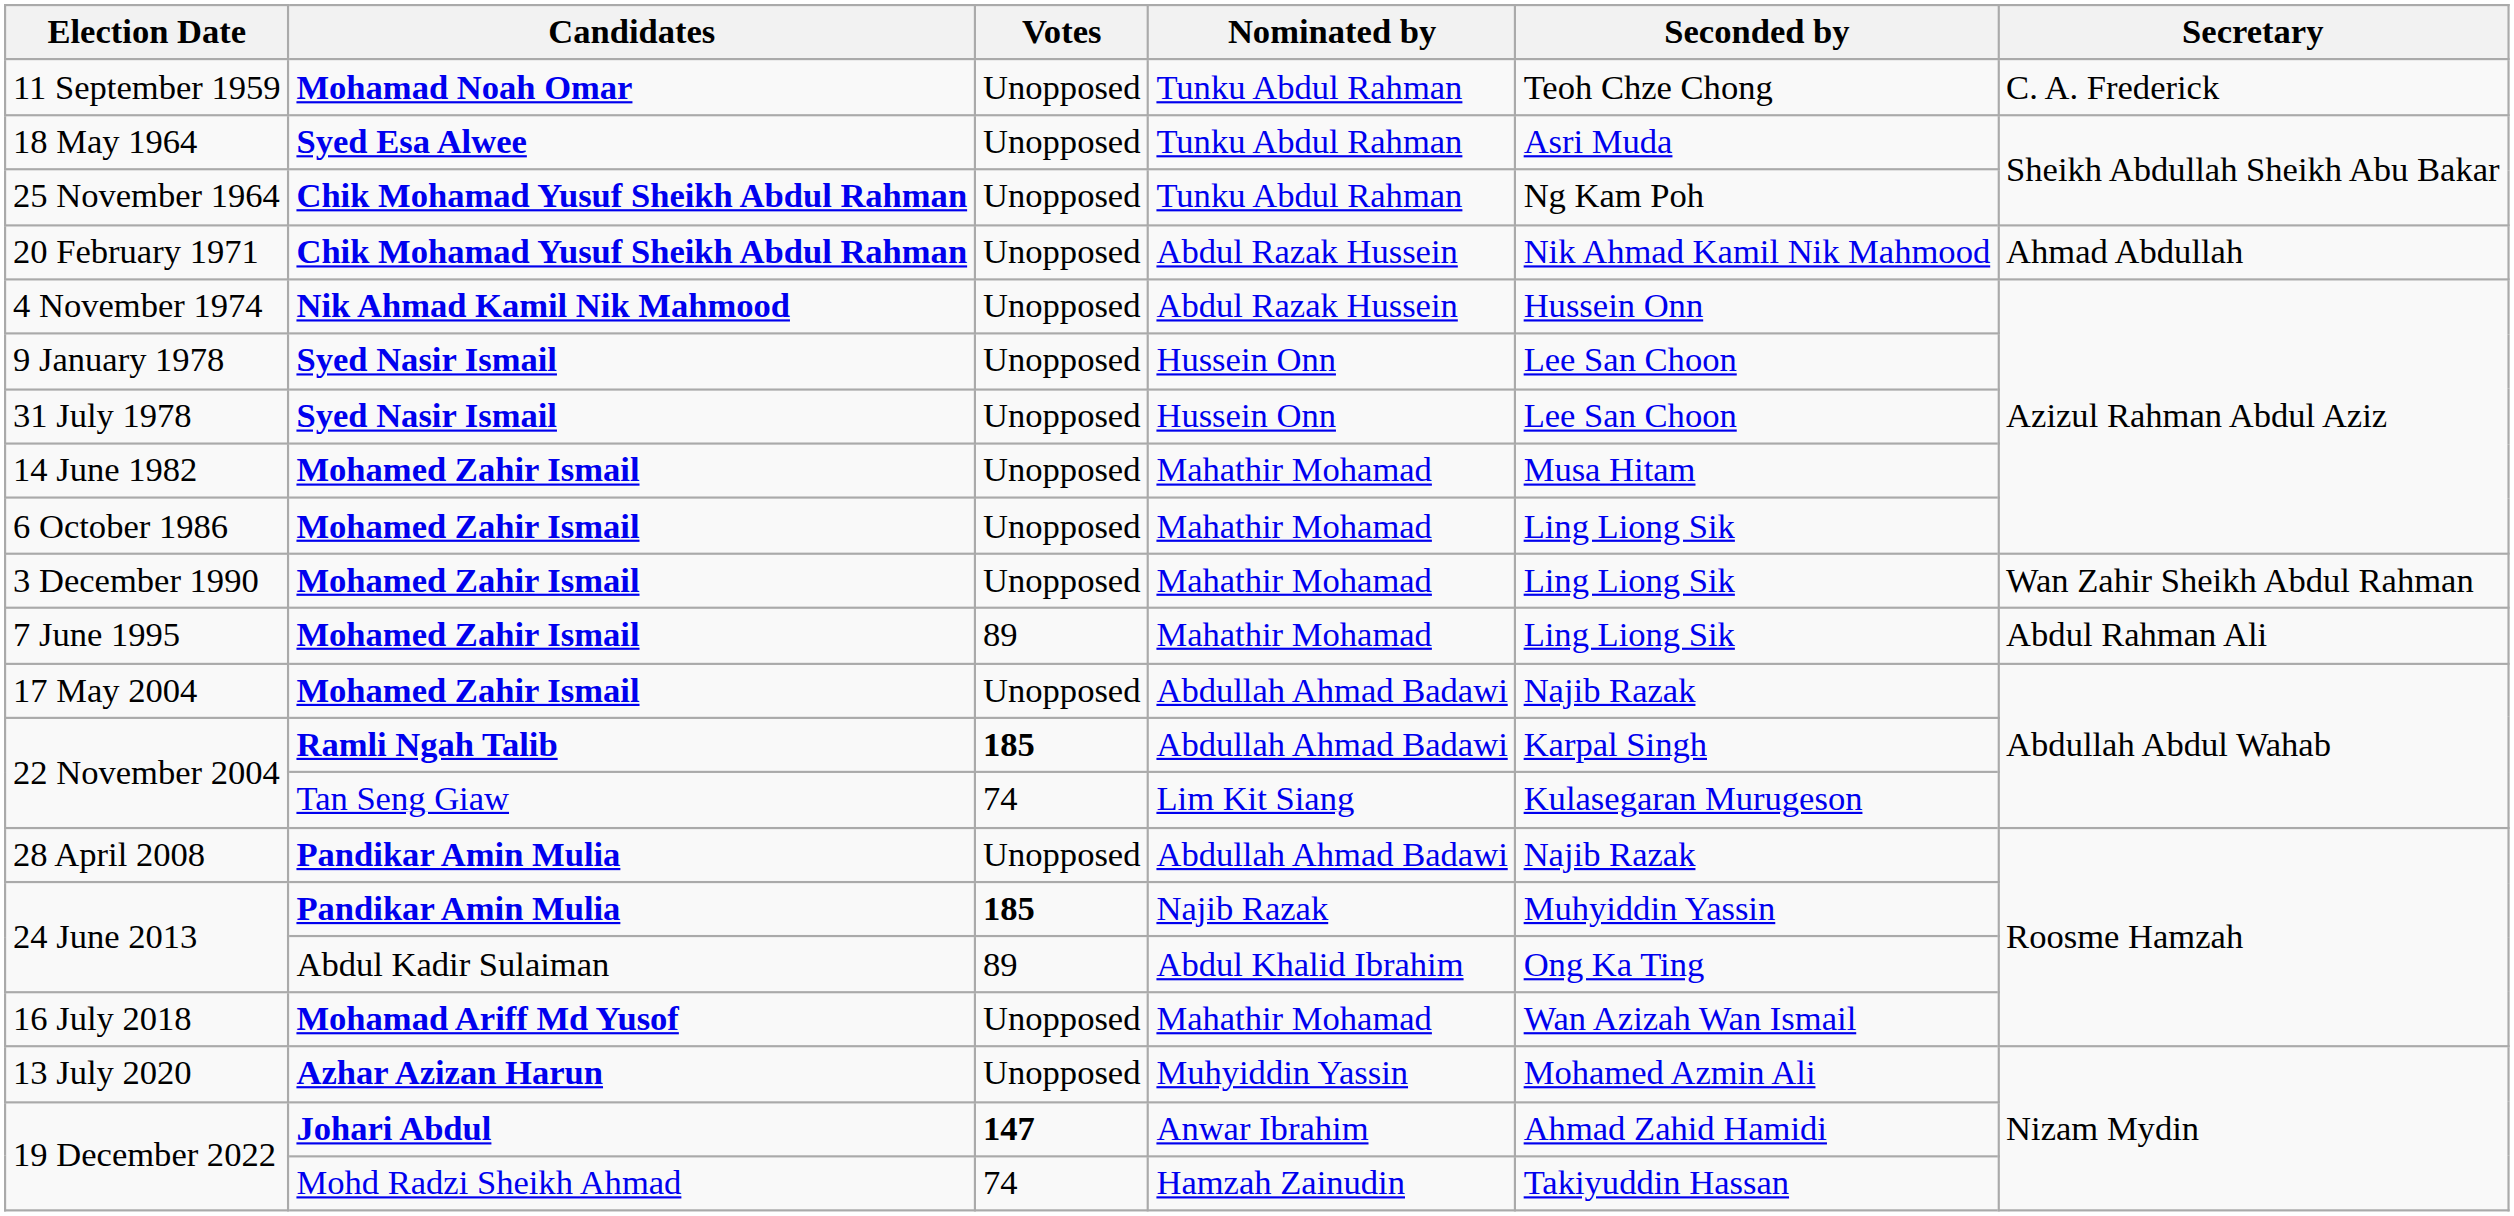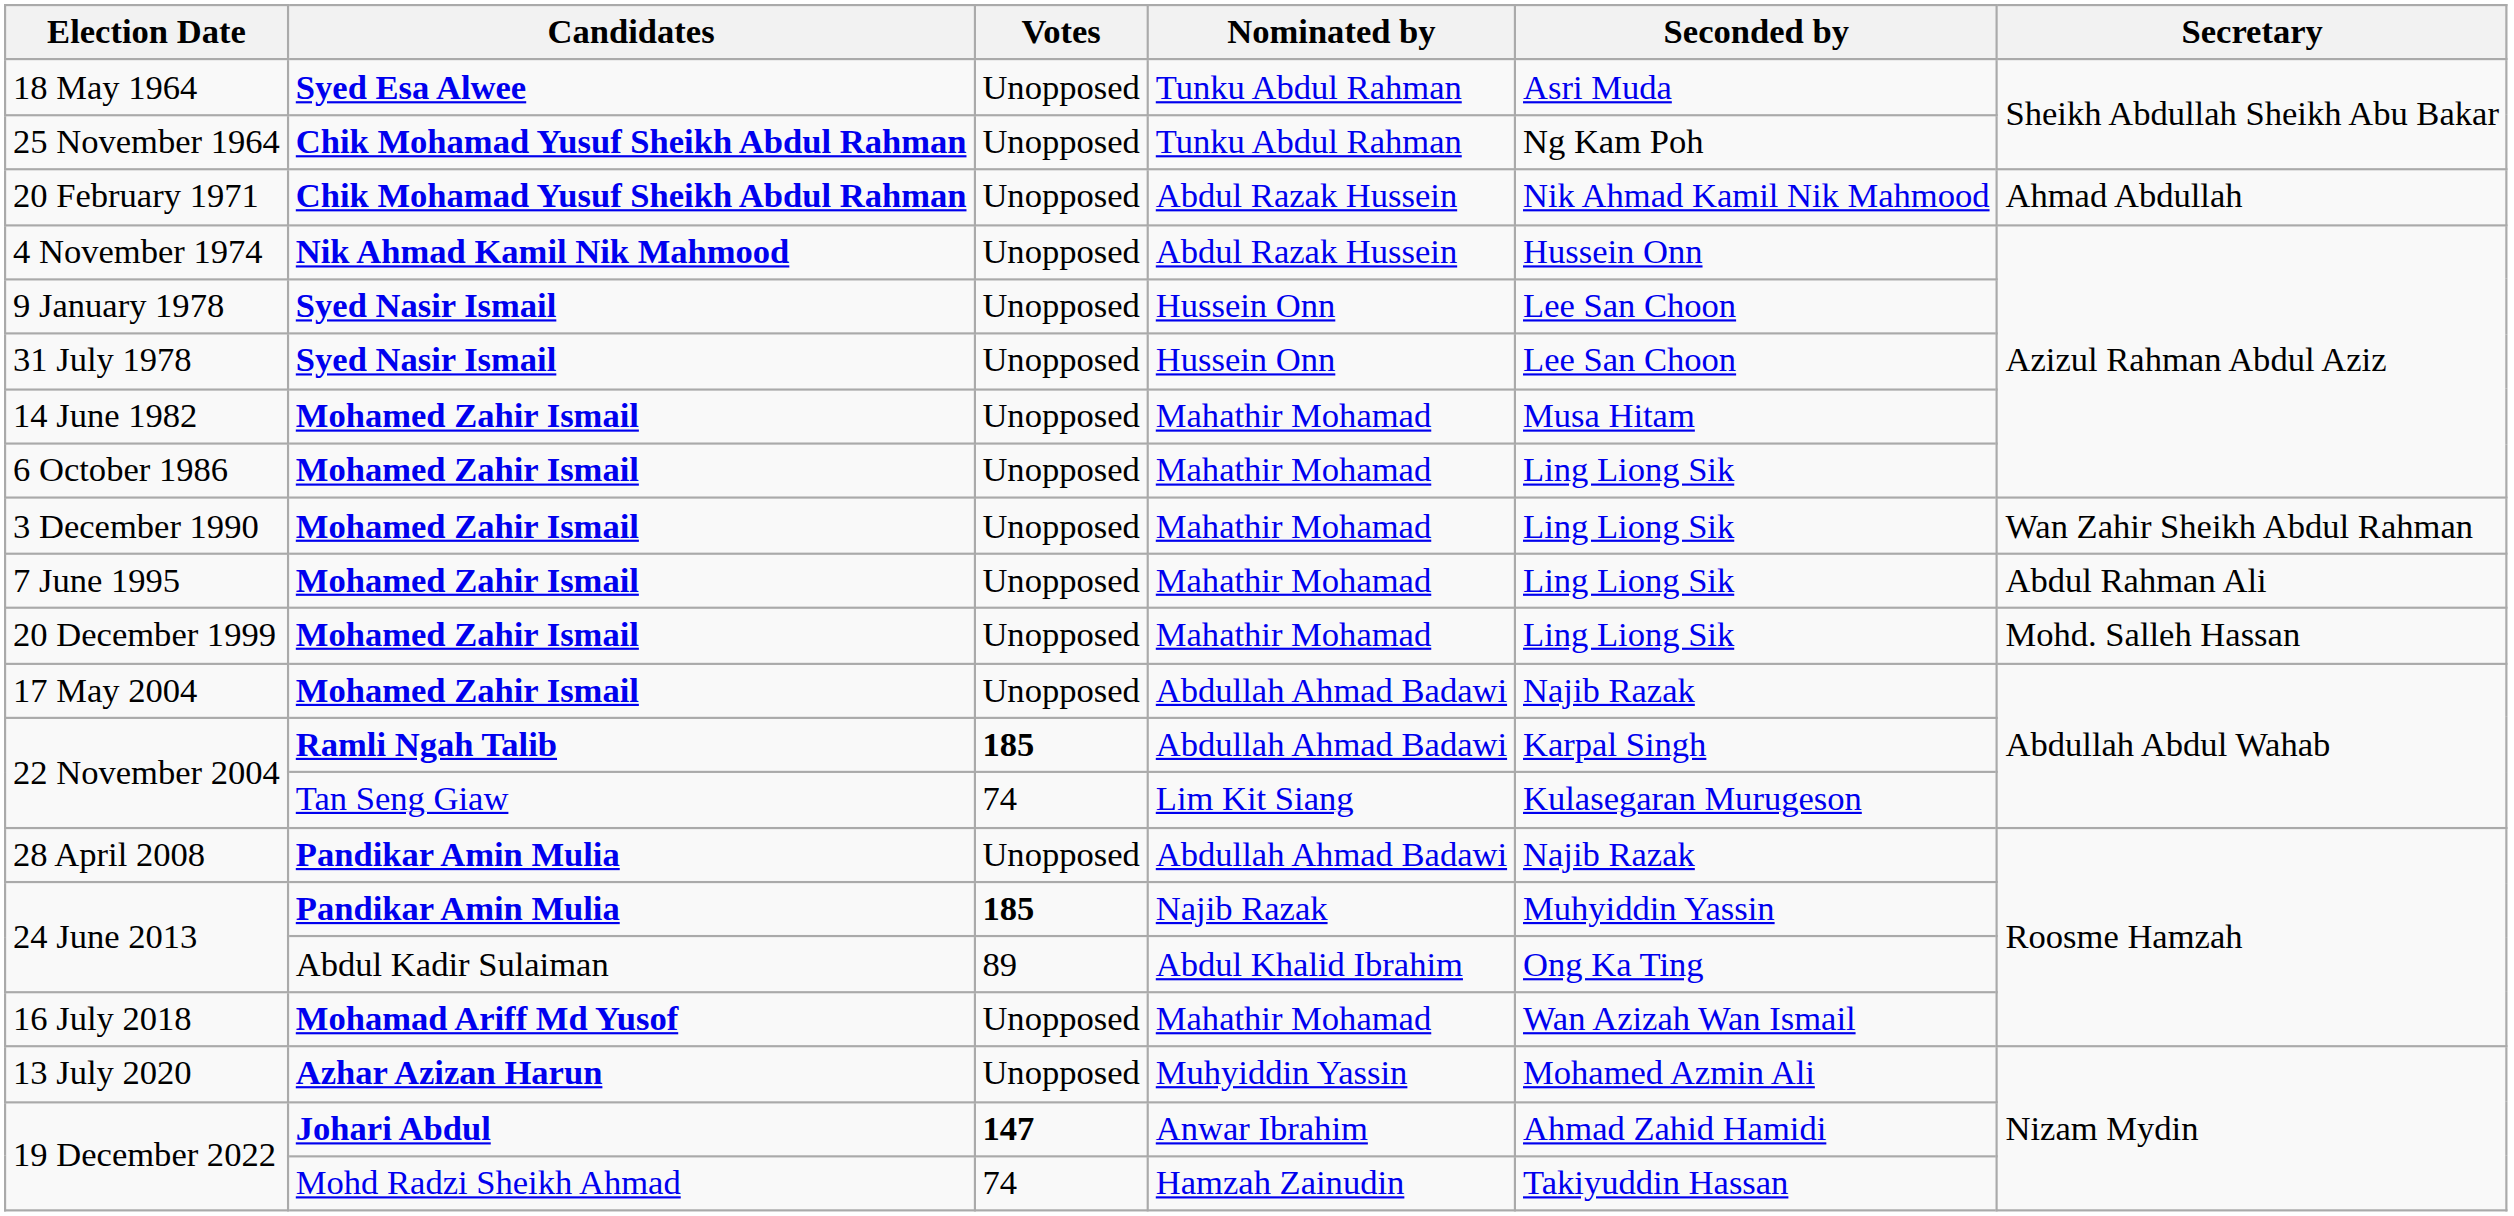 <table class=wikitable>
 <tr>
 <th>Election Date</th>
 <th>Candidates</th>
 <th>Votes</th>
 <th>Nominated by</th>
 <th>Seconded by</th>
 <th>Secretary</th>
-</tr>
-<tr>
-<td>11 September 1959</td>
-<td><strong><a href='#'>Mohamad Noah Omar</a></strong></td>
-<td>Unopposed</td>
-<td><a href='#'>Tunku Abdul Rahman</a></td>
-<td>Teoh Chze Chong</td>
-<td>C. A. Frederick</td>
 </tr>
 <tr>
 <td>18 May 1964</td>
 <td><strong><a href='#'>Syed Esa Alwee</a></strong></td>
 <td>Unopposed</td>
 <td><a href='#'>Tunku Abdul Rahman</a></td>
 <td><a href='#'>Asri Muda</a></td>
 <td rowspan="2">Sheikh Abdullah Sheikh Abu Bakar</td>
 </tr>
 <tr>
 <td>25 November 1964</td>
 <td><strong><a href='#'>Chik Mohamad Yusuf Sheikh Abdul Rahman</a></strong></td>
 <td>Unopposed</td>
 <td><a href='#'>Tunku Abdul Rahman</a></td>
 <td>Ng Kam Poh</td>
 </tr>
 <tr>
 <td>20 February 1971</td>
 <td><strong><a href='#'>Chik Mohamad Yusuf Sheikh Abdul Rahman</a></strong></td>
 <td>Unopposed</td>
 <td><a href='#'>Abdul Razak Hussein</a></td>
 <td><a href='#'>Nik Ahmad Kamil Nik Mahmood</a></td>
 <td>Ahmad Abdullah</td>
 </tr>
 <tr>
 <td>4 November 1974</td>
 <td><strong><a href='#'>Nik Ahmad Kamil Nik Mahmood</a></strong></td>
 <td>Unopposed</td>
 <td><a href='#'>Abdul Razak Hussein</a></td>
 <td><a href='#'>Hussein Onn</a></td>
 <td rowspan="5">Azizul Rahman Abdul Aziz</td>
 </tr>
 <tr>
 <td>9 January 1978</td>
 <td><strong><a href='#'>Syed Nasir Ismail</a></strong></td>
 <td>Unopposed</td>
 <td><a href='#'>Hussein Onn</a></td>
 <td><a href='#'>Lee San Choon</a></td>
 </tr>
 <tr>
 <td>31 July 1978</td>
 <td><strong><a href='#'>Syed Nasir Ismail</a></strong></td>
 <td>Unopposed</td>
 <td><a href='#'>Hussein Onn</a></td>
 <td><a href='#'>Lee San Choon</a></td>
 </tr>
 <tr>
 <td>14 June 1982</td>
 <td><strong><a href='#'>Mohamed Zahir Ismail</a></strong></td>
 <td>Unopposed</td>
 <td><a href='#'>Mahathir Mohamad</a></td>
 <td><a href='#'>Musa Hitam</a></td>
 </tr>
 <tr>
 <td>6 October 1986</td>
 <td><strong><a href='#'>Mohamed Zahir Ismail</a></strong></td>
 <td>Unopposed</td>
 <td><a href='#'>Mahathir Mohamad</a></td>
 <td><a href='#'>Ling Liong Sik</a></td>
 </tr>
 <tr>
 <td>3 December 1990</td>
 <td><strong><a href='#'>Mohamed Zahir Ismail</a></strong></td>
 <td>Unopposed</td>
 <td><a href='#'>Mahathir Mohamad</a></td>
 <td><a href='#'>Ling Liong Sik</a></td>
 <td>Wan Zahir Sheikh Abdul Rahman</td>
 </tr>
 <tr>
 <td>7 June 1995</td>
 <td><strong><a href='#'>Mohamed Zahir Ismail</a></strong></td>
-<td>89</td>
+<td>Unopposed</td>
 <td><a href='#'>Mahathir Mohamad</a></td>
 <td><a href='#'>Ling Liong Sik</a></td>
 <td>Abdul Rahman Ali</td>
+</tr>
+<tr>
+<td>20 December 1999</td>
+<td><strong><a href='#'>Mohamed Zahir Ismail</a></strong></td>
+<td>Unopposed</td>
+<td><a href='#'>Mahathir Mohamad</a></td>
+<td><a href='#'>Ling Liong Sik</a></td>
+<td>Mohd. Salleh Hassan</td>
 </tr>
 <tr>
 <td>17 May 2004</td>
 <td><strong><a href='#'>Mohamed Zahir Ismail</a></strong></td>
 <td>Unopposed</td>
 <td><a href='#'>Abdullah Ahmad Badawi</a></td>
 <td><a href='#'>Najib Razak</a></td>
 <td rowspan="3">Abdullah Abdul Wahab</td>
 </tr>
 <tr>
 <td rowspan=2>22 November 2004</td>
 <td><strong><a href='#'>Ramli Ngah Talib</a></strong></td>
 <td><strong>185</strong></td>
 <td><a href='#'>Abdullah Ahmad Badawi</a></td>
 <td><a href='#'>Karpal Singh</a></td>
 </tr>
 <tr>
 <td><a href='#'>Tan Seng Giaw</a></td>
 <td>74</td>
 <td><a href='#'>Lim Kit Siang</a></td>
 <td><a href='#'>Kulasegaran Murugeson</a></td>
 </tr>
 <tr>
 <td>28 April 2008</td>
 <td><strong><a href='#'>Pandikar Amin Mulia</a></strong></td>
 <td>Unopposed</td>
 <td><a href='#'>Abdullah Ahmad Badawi</a></td>
 <td><a href='#'>Najib Razak</a></td>
 <td rowspan="4">Roosme Hamzah</td>
 </tr>
 <tr>
 <td rowspan=2>24 June 2013</td>
 <td><strong><a href='#'>Pandikar Amin Mulia</a></strong></td>
 <td><strong>185</strong></td>
 <td><a href='#'>Najib Razak</a></td>
 <td><a href='#'>Muhyiddin Yassin</a></td>
 </tr>
 <tr>
 <td>Abdul Kadir Sulaiman</td>
 <td>89</td>
 <td><a href='#'>Abdul Khalid Ibrahim</a></td>
 <td><a href='#'>Ong Ka Ting</a></td>
 </tr>
 <tr>
 <td>16 July 2018</td>
 <td><strong><a href='#'>Mohamad Ariff Md Yusof</a></strong></td>
 <td>Unopposed</td>
 <td><a href='#'>Mahathir Mohamad</a></td>
 <td><a href='#'>Wan Azizah Wan Ismail</a></td>
 </tr>
 <tr>
 <td>13 July 2020</td>
 <td><strong><a href='#'>Azhar Azizan Harun</a></strong></td>
 <td>Unopposed</td>
 <td><a href='#'>Muhyiddin Yassin</a></td>
 <td><a href='#'>Mohamed Azmin Ali</a></td>
 <td rowspan="3">Nizam Mydin</td>
 </tr>
 <tr>
 <td rowspan="2">19 December 2022</td>
 <td><strong><a href='#'>Johari Abdul</a></strong></td>
 <td><strong>147</strong></td>
 <td><a href='#'>Anwar Ibrahim</a></td>
 <td><a href='#'>Ahmad Zahid Hamidi</a></td>
 </tr>
 <tr>
 <td><a href='#'>Mohd Radzi Sheikh Ahmad</a></td>
 <td>74</td>
 <td><a href='#'>Hamzah Zainudin</a></td>
 <td><a href='#'>Takiyuddin Hassan</a></td>
 </tr>
 </table>
